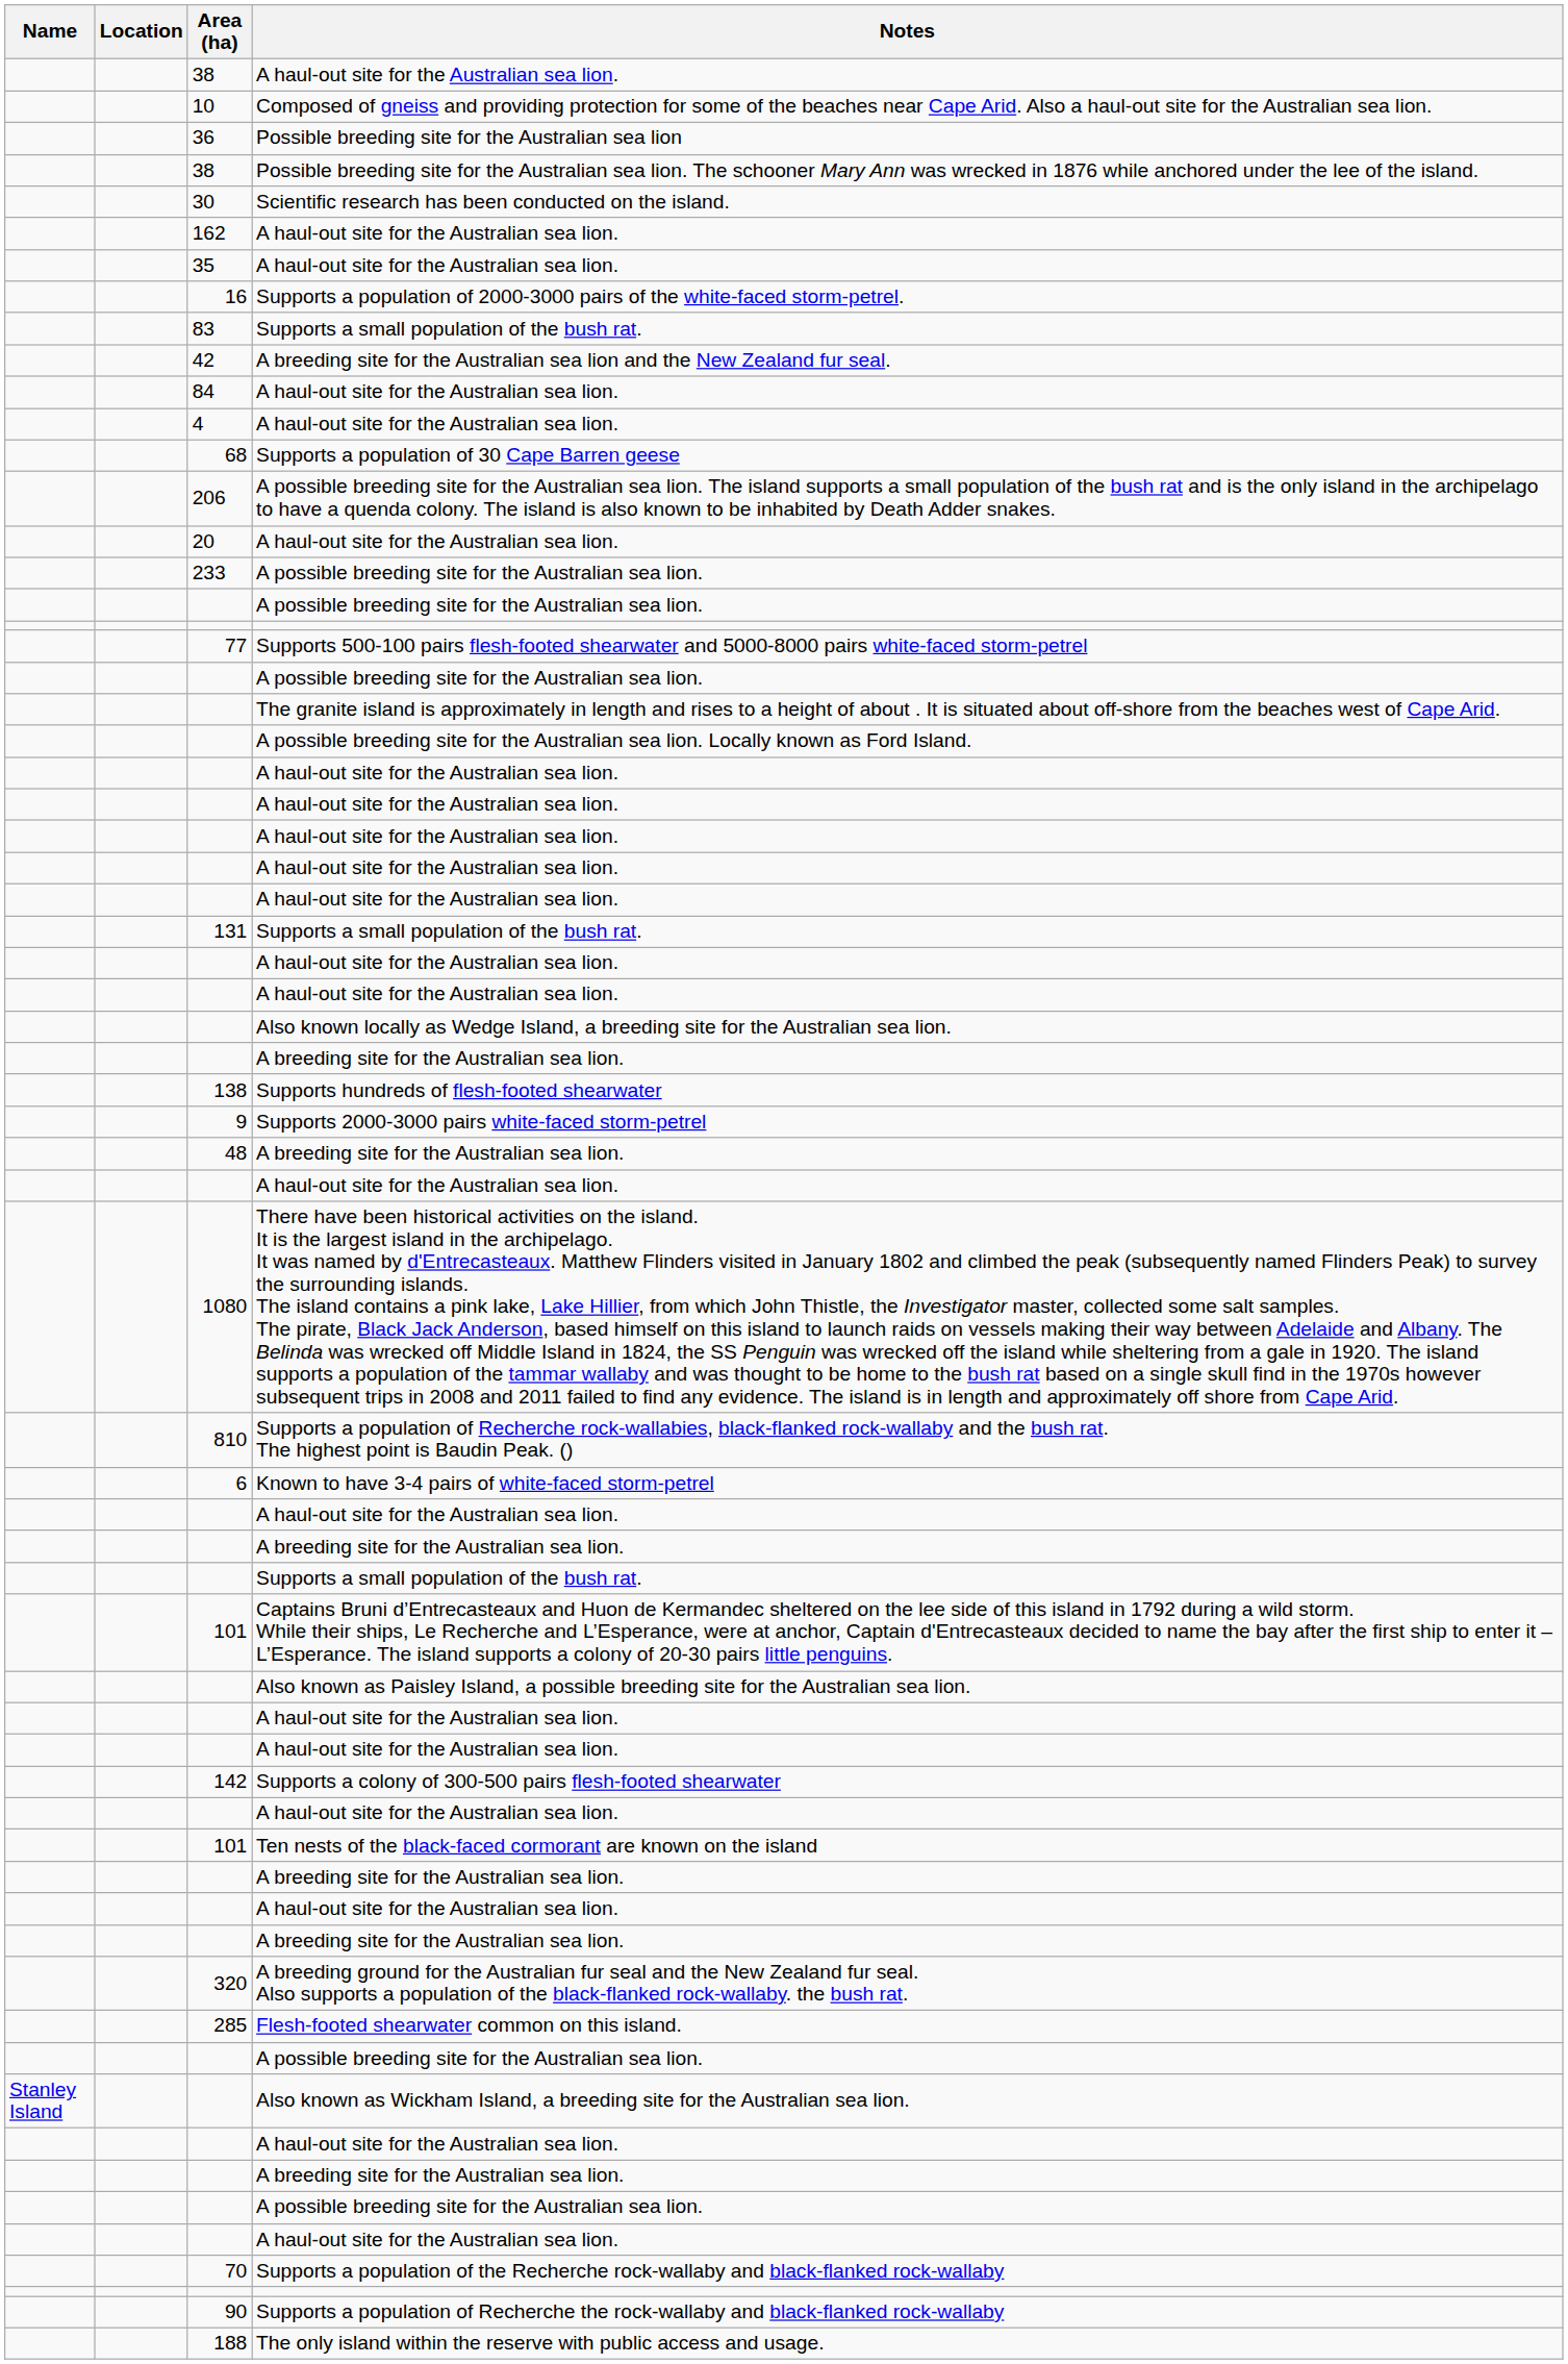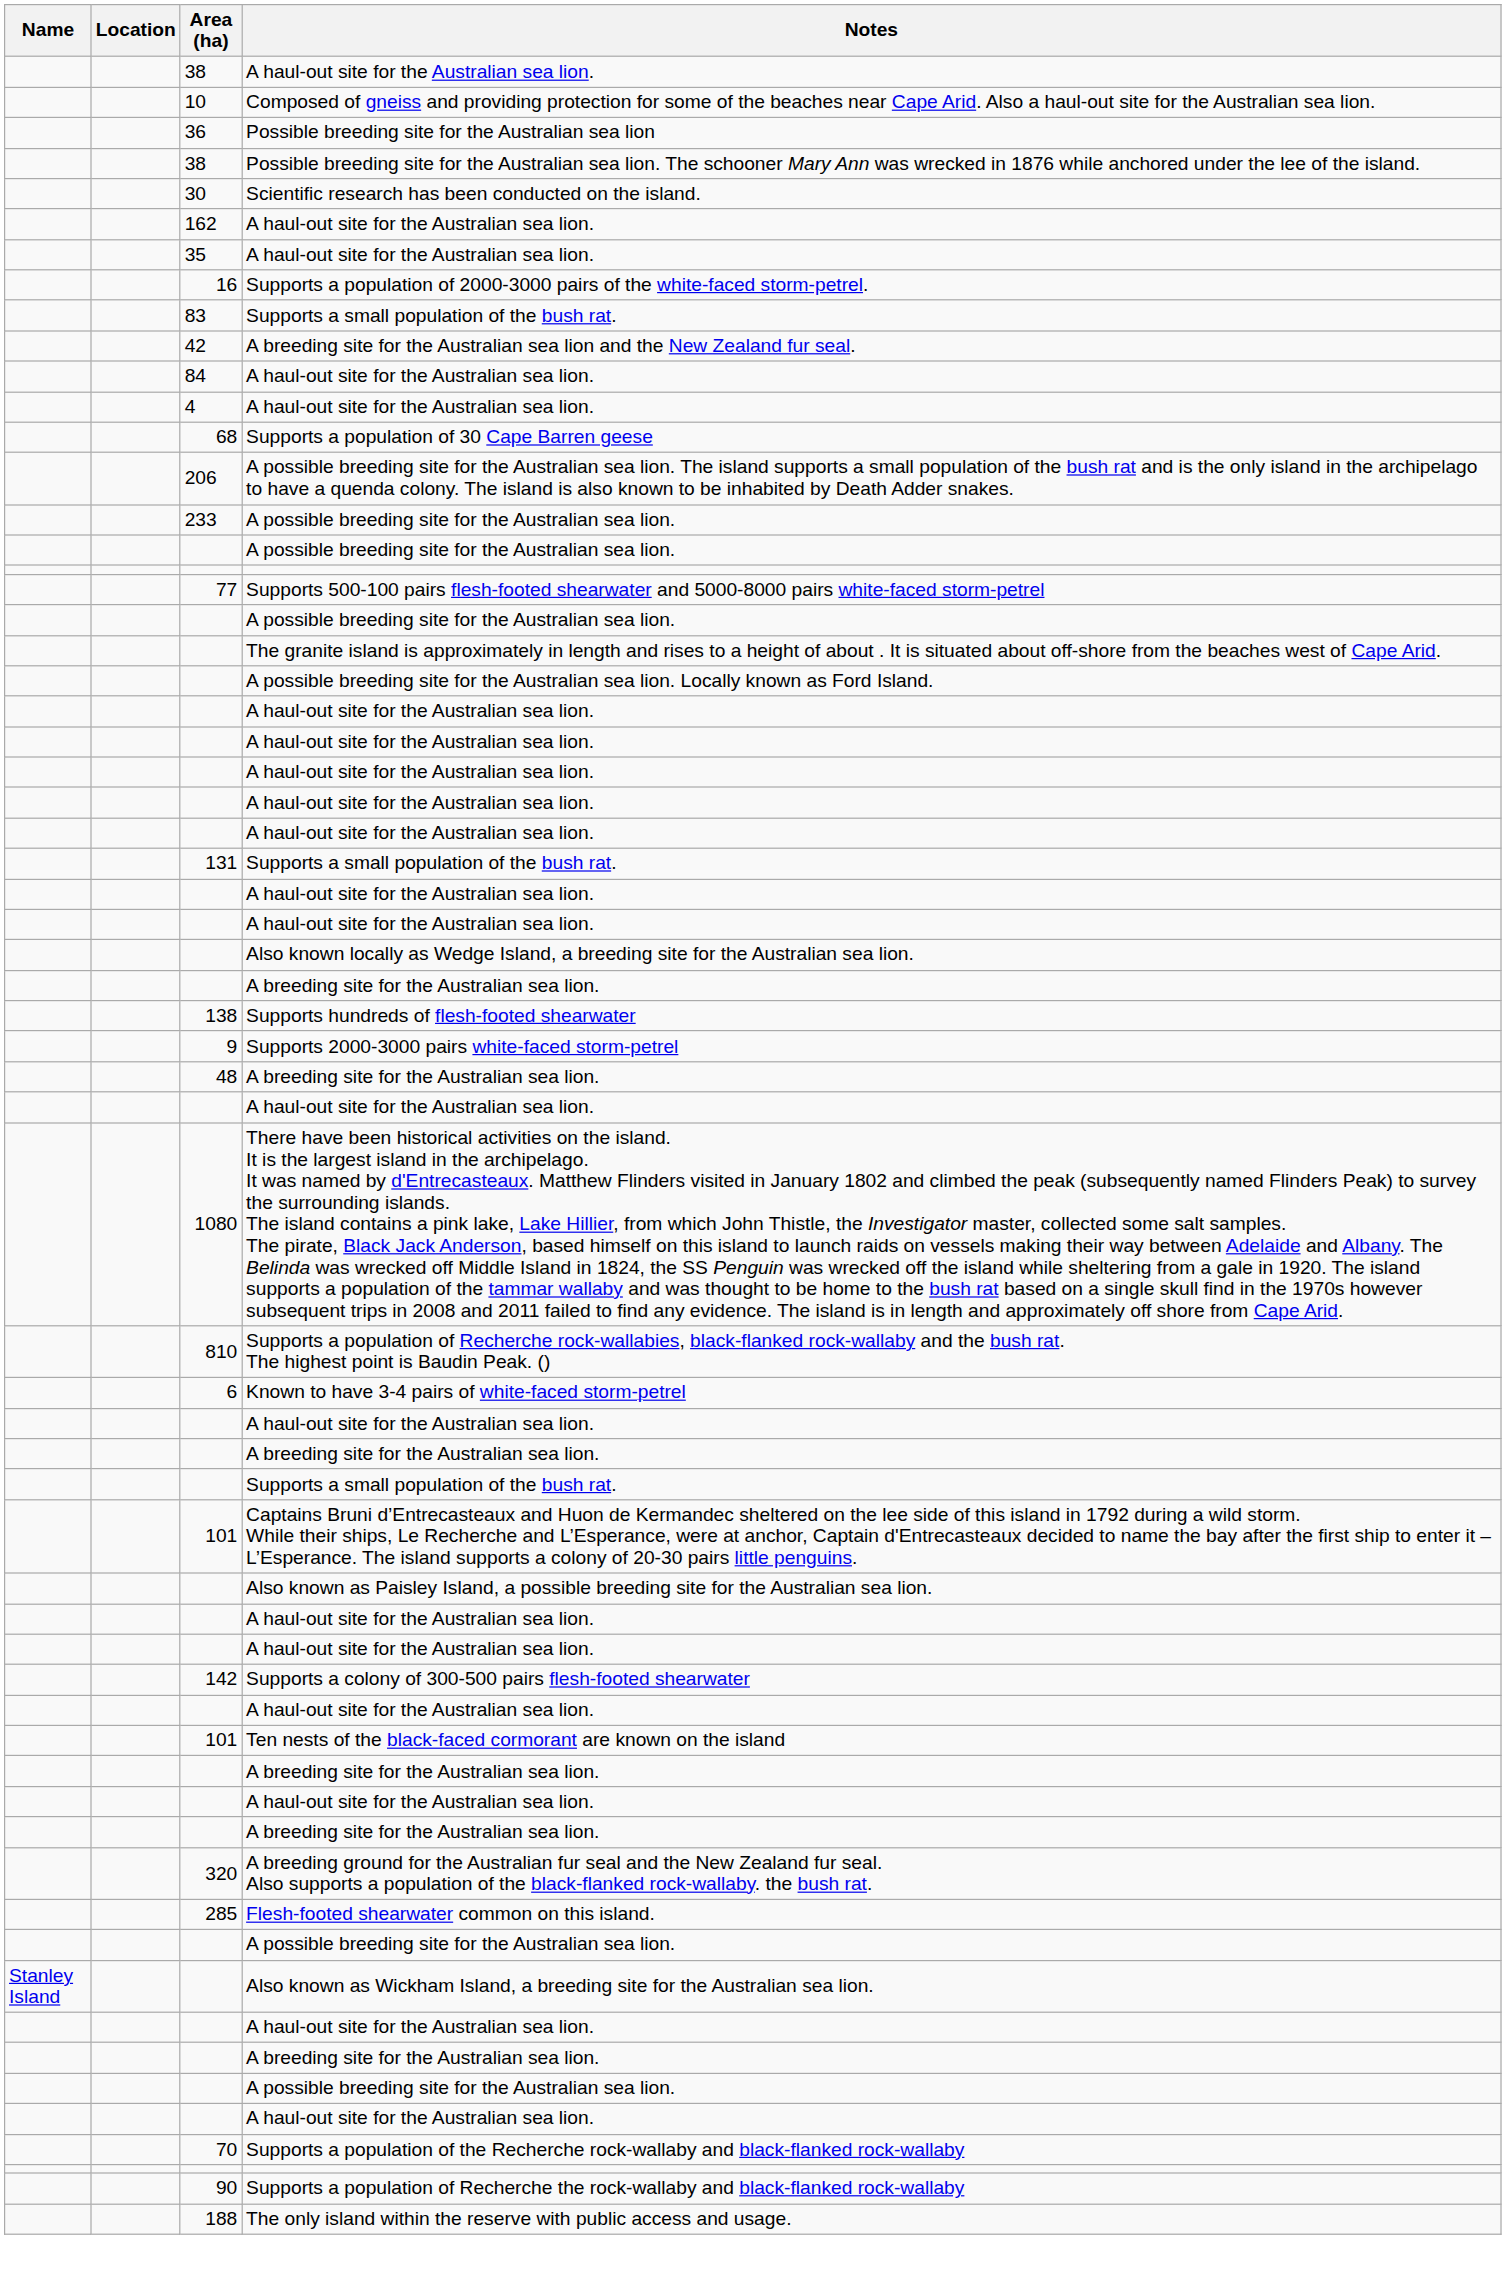 <table class="wikitable sortable">
 <tr>
 <th>Name</th>
 <th>Location</th>
 <th>Area (ha)</th>
 <th>Notes</th>
 </tr>
 <tr>
 <td></td>
 <td align=right></td>
 <td>38</td>
 <td>A haul-out site for the <a href='#'>Australian sea lion</a>.</td>
 </tr>
 <tr>
 <td></td>
 <td align=right></td>
 <td>10</td>
 <td>Composed of <a href='#'>gneiss</a> and providing protection for some of the beaches near <a href='#'>Cape Arid</a>. Also a haul-out site for the Australian sea lion.</td>
 </tr>
 <tr>
 <td></td>
 <td align=right></td>
 <td>36</td>
 <td>Possible breeding site for the Australian sea lion</td>
 </tr>
 <tr>
 <td></td>
 <td align=right></td>
 <td>38</td>
 <td>Possible breeding site for the Australian sea lion. The schooner <em>Mary Ann</em> was wrecked in 1876 while anchored under the lee of the island.</td>
 </tr>
 <tr>
 <td></td>
 <td align=right></td>
 <td>30</td>
 <td>Scientific research has been conducted on the island.</td>
 </tr>
 <tr>
 <td></td>
 <td align=right></td>
 <td>162</td>
 <td>A haul-out site for the Australian sea lion.</td>
 </tr>
 <tr>
 <td></td>
 <td align=right></td>
 <td>35</td>
 <td>A haul-out site for the Australian sea lion.</td>
 </tr>
 <tr>
 <td></td>
 <td align=right></td>
 <td align=right>16</td>
 <td>Supports a population of 2000-3000 pairs of the <a href='#'>white-faced storm-petrel</a>.</td>
 </tr>
 <tr>
 <td></td>
 <td align=right></td>
 <td>83</td>
 <td>Supports a small population of the <a href='#'>bush rat</a>.</td>
 </tr>
 <tr>
 <td></td>
 <td align=right></td>
 <td>42</td>
 <td>A breeding site for the Australian sea lion and the <a href='#'>New Zealand fur seal</a>.</td>
 </tr>
 <tr>
 <td></td>
 <td align=right></td>
 <td>84</td>
 <td>A haul-out site for the Australian sea lion.</td>
 </tr>
 <tr>
 <td></td>
 <td align=right></td>
 <td>4</td>
 <td>A haul-out site for the Australian sea lion.</td>
 </tr>
 <tr>
 <td></td>
 <td align=right></td>
 <td align=right>68</td>
 <td>Supports a population of 30 <a href='#'>Cape Barren geese</a></td>
 </tr>
 <tr>
 <td></td>
 <td align=right></td>
 <td>206</td>
 <td>A possible breeding site for the Australian sea lion. The island supports a small population of the <a href='#'>bush rat</a> and is the only island in the archipelago to have a quenda colony. The island is also known to be inhabited by Death Adder snakes.</td>
-</tr>
-<tr>
-<td></td>
-<td align=right></td>
-<td>20</td>
-<td>A haul-out site for the Australian sea lion.</td>
 </tr>
 <tr>
 <td></td>
 <td align=right></td>
 <td>233</td>
 <td>A possible breeding site for the Australian sea lion.</td>
 </tr>
 <tr>
 <td></td>
 <td align=right></td>
 <td></td>
 <td>A possible breeding site for the Australian sea lion.</td>
 </tr>
 <tr>
 <td></td>
 <td align=right></td>
 <td></td>
 <td></td>
 </tr>
 <tr>
 <td></td>
 <td align=right></td>
 <td align=right>77</td>
 <td>Supports 500-100 pairs <a href='#'>flesh-footed shearwater</a> and 5000-8000 pairs <a href='#'>white-faced storm-petrel</a></td>
 </tr>
 <tr>
 <td></td>
 <td align=right></td>
 <td></td>
 <td>A possible breeding site for the Australian sea lion.</td>
 </tr>
 <tr>
 <td></td>
 <td align=right></td>
 <td></td>
 <td>The granite island is approximately  in length and rises to a height of about . It is situated about  off-shore from the beaches west of <a href='#'>Cape Arid</a>.</td>
 </tr>
 <tr>
 <td></td>
 <td align=right></td>
 <td></td>
 <td>A possible breeding site for the Australian sea lion. Locally known as Ford Island.</td>
 </tr>
 <tr>
 <td></td>
 <td align=right></td>
 <td></td>
 <td>A haul-out site for the Australian sea lion.</td>
 </tr>
 <tr>
 <td></td>
 <td align=right></td>
 <td></td>
 <td>A haul-out site for the Australian sea lion.</td>
 </tr>
 <tr>
 <td></td>
 <td align=right></td>
 <td></td>
 <td>A haul-out site for the Australian sea lion.</td>
 </tr>
 <tr>
 <td></td>
 <td align=right></td>
 <td></td>
 <td>A haul-out site for the Australian sea lion.</td>
 </tr>
 <tr>
 <td></td>
 <td align=right></td>
 <td></td>
 <td>A haul-out site for the Australian sea lion.</td>
 </tr>
 <tr>
 <td></td>
 <td align=right></td>
 <td align=right>131</td>
 <td>Supports a small population of the <a href='#'>bush rat</a>.</td>
 </tr>
 <tr>
 <td></td>
 <td align=right></td>
 <td></td>
 <td>A haul-out site for the Australian sea lion.</td>
 </tr>
 <tr>
 <td></td>
 <td align=right></td>
 <td></td>
 <td>A haul-out site for the Australian sea lion.</td>
 </tr>
 <tr>
 <td></td>
 <td align=right></td>
 <td></td>
 <td>Also known locally as Wedge Island, a breeding site for the Australian sea lion.</td>
 </tr>
 <tr>
 <td></td>
 <td align=right></td>
 <td></td>
 <td>A breeding site for the Australian sea lion.</td>
 </tr>
 <tr>
 <td></td>
 <td align=right></td>
 <td align=right>138</td>
 <td>Supports hundreds of <a href='#'>flesh-footed shearwater</a></td>
 </tr>
 <tr>
 <td></td>
 <td align=right></td>
 <td align=right>9</td>
 <td>Supports 2000-3000 pairs <a href='#'>white-faced storm-petrel</a></td>
 </tr>
 <tr>
 <td></td>
 <td align=right></td>
 <td align=right>48</td>
 <td>A breeding site for the Australian sea lion.</td>
 </tr>
 <tr>
 <td></td>
 <td align=right></td>
 <td></td>
 <td>A haul-out site for the Australian sea lion.</td>
 </tr>
 <tr>
 <td></td>
 <td align=right></td>
 <td align=right>1080</td>
 <td>There have been historical activities on the island.<br>It is the largest island in the archipelago.<br>It was named by <a href='#'>d'Entrecasteaux</a>. Matthew Flinders visited in January 1802 and climbed the  peak (subsequently named Flinders Peak) to survey the surrounding islands.<br>The island contains a pink lake, <a href='#'>Lake Hillier</a>, from which John Thistle, the <em>Investigator</em> master, collected some salt samples.<br>The pirate, <a href='#'>Black Jack Anderson</a>, based himself on this island to launch raids on vessels making their way between <a href='#'>Adelaide</a> and <a href='#'>Albany</a>. The <em>Belinda</em> was wrecked off Middle Island in 1824, the SS <em>Penguin</em> was wrecked off the island while sheltering from a gale in 1920. The island supports a population of the <a href='#'>tammar wallaby</a> and was thought to be home to the <a href='#'>bush rat</a> based on a single skull find in the 1970s however subsequent trips in 2008 and 2011 failed to find any evidence. The island is  in length and approximately  off shore from <a href='#'>Cape Arid</a>.</td>
 </tr>
 <tr>
 <td></td>
 <td align=right></td>
 <td align=right>810</td>
 <td>Supports a population of <a href='#'>Recherche rock-wallabies</a>, <a href='#'>black-flanked rock-wallaby</a> and the <a href='#'>bush rat</a>.<br>The highest point is Baudin Peak. ()</td>
 </tr>
 <tr>
 <td></td>
 <td align=right></td>
 <td align=right>6</td>
 <td>Known to have 3-4 pairs of <a href='#'>white-faced storm-petrel</a></td>
 </tr>
 <tr>
 <td></td>
 <td align=right></td>
 <td></td>
 <td>A haul-out site for the Australian sea lion.</td>
 </tr>
 <tr>
 <td></td>
 <td align=right></td>
 <td></td>
 <td>A breeding site for the Australian sea lion.</td>
 </tr>
 <tr>
 <td></td>
 <td align=right></td>
 <td></td>
 <td>Supports a small population of the <a href='#'>bush rat</a>.</td>
 </tr>
 <tr>
 <td></td>
 <td align=right></td>
 <td align=right>101</td>
 <td>Captains Bruni d’Entrecasteaux and Huon de Kermandec sheltered on the lee side of this island in 1792 during a wild storm.<br>While their ships, Le Recherche and L’Esperance, were at anchor, Captain d'Entrecasteaux decided to name the bay after the first ship to enter it – L’Esperance. The island supports a colony of 20-30 pairs <a href='#'>little penguins</a>.</td>
 </tr>
 <tr>
 <td></td>
 <td align=right></td>
 <td></td>
 <td>Also known as Paisley Island, a possible breeding site for the Australian sea lion.</td>
 </tr>
 <tr>
 <td></td>
 <td align=right></td>
 <td></td>
 <td>A haul-out site for the Australian sea lion.</td>
 </tr>
 <tr>
 <td></td>
 <td align=right></td>
 <td></td>
 <td>A haul-out site for the Australian sea lion.</td>
 </tr>
 <tr>
 <td></td>
 <td align=right></td>
 <td align=right>142</td>
 <td>Supports a colony of 300-500 pairs <a href='#'>flesh-footed shearwater</a></td>
 </tr>
 <tr>
 <td></td>
 <td align=right></td>
 <td></td>
 <td>A haul-out site for the Australian sea lion.</td>
 </tr>
 <tr>
 <td></td>
 <td align=right></td>
 <td align=right>101</td>
 <td>Ten nests of the <a href='#'>black-faced cormorant</a> are known on the island</td>
 </tr>
 <tr>
 <td></td>
 <td align=right></td>
 <td></td>
 <td>A breeding site for the Australian sea lion.</td>
 </tr>
 <tr>
 <td></td>
 <td align=right></td>
 <td></td>
 <td>A haul-out site for the Australian sea lion.</td>
 </tr>
 <tr>
 <td></td>
 <td align=right></td>
 <td></td>
 <td>A breeding site for the Australian sea lion.</td>
 </tr>
 <tr>
 <td></td>
 <td align=right></td>
 <td align=right>320</td>
 <td>A breeding ground for the Australian fur seal and the New Zealand fur seal.<br>Also supports a population of the <a href='#'>black-flanked rock-wallaby</a>. the <a href='#'>bush rat</a>.</td>
 </tr>
 <tr>
 <td></td>
 <td align=right></td>
 <td align=right>285</td>
 <td><a href='#'>Flesh-footed shearwater</a> common on this island.</td>
 </tr>
 <tr>
 <td></td>
 <td align=right></td>
 <td></td>
 <td>A possible breeding site for the Australian sea lion.</td>
 </tr>
 <tr>
 <td><a href='#'>Stanley Island</a></td>
 <td align="right"></td>
 <td></td>
 <td>Also known as Wickham Island, a breeding site for the Australian sea lion.</td>
 </tr>
 <tr>
 <td></td>
 <td align=right></td>
 <td></td>
 <td>A haul-out site for the Australian sea lion.</td>
 </tr>
 <tr>
 <td></td>
 <td align=right></td>
 <td></td>
 <td>A breeding site for the Australian sea lion.</td>
 </tr>
 <tr>
 <td></td>
 <td align=right></td>
 <td></td>
 <td>A possible breeding site for the Australian sea lion.</td>
 </tr>
 <tr>
 <td></td>
 <td align=right></td>
 <td></td>
 <td>A haul-out site for the Australian sea lion.</td>
 </tr>
 <tr>
 <td></td>
 <td align=right></td>
 <td align=right>70</td>
 <td>Supports a population of the Recherche rock-wallaby and <a href='#'>black-flanked rock-wallaby</a></td>
 </tr>
 <tr>
 <td></td>
 <td align=right></td>
 <td></td>
 <td></td>
 </tr>
 <tr>
 <td></td>
 <td align=right></td>
 <td align=right>90</td>
 <td>Supports a population of Recherche the rock-wallaby and <a href='#'>black-flanked rock-wallaby</a></td>
 </tr>
 <tr>
 <td></td>
 <td align=right></td>
 <td align=right>188</td>
 <td>The only island within the reserve with public access and usage.</td>
 </tr>
 </table>
